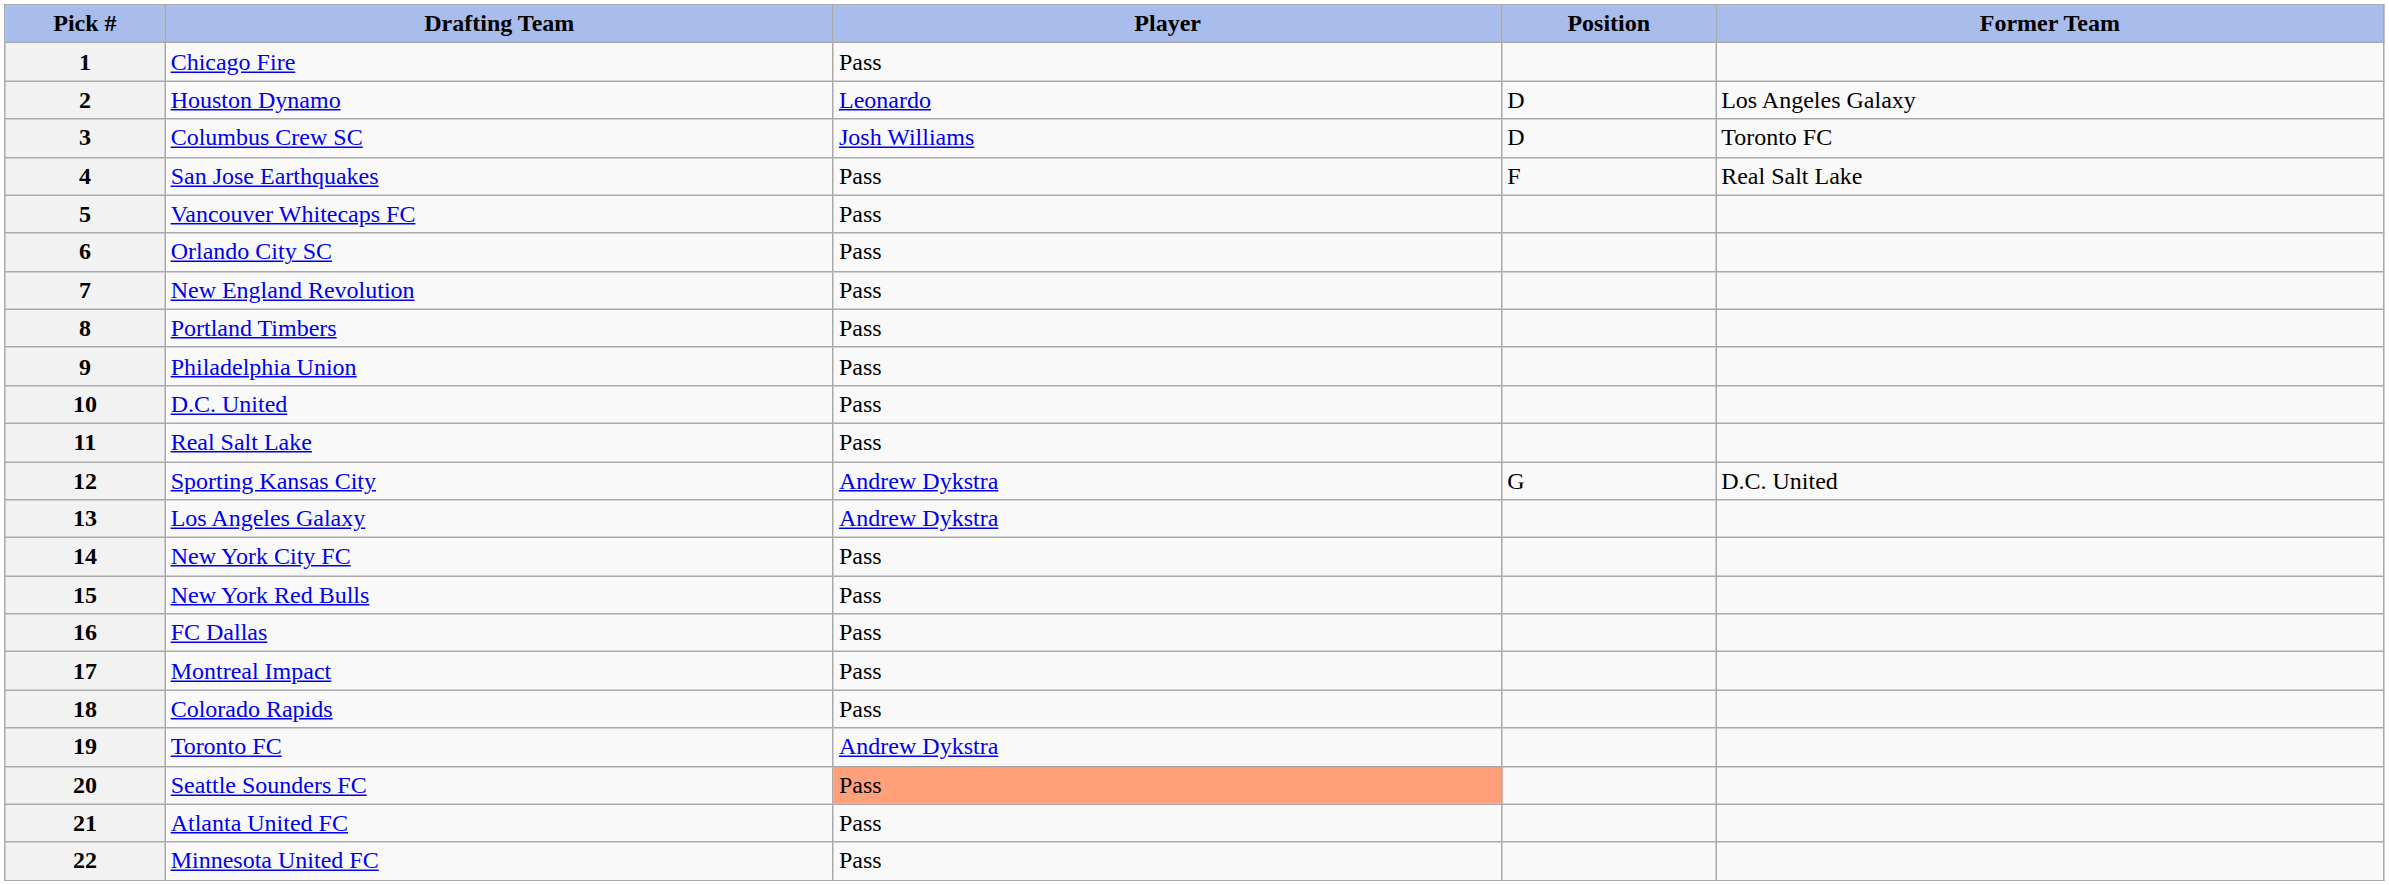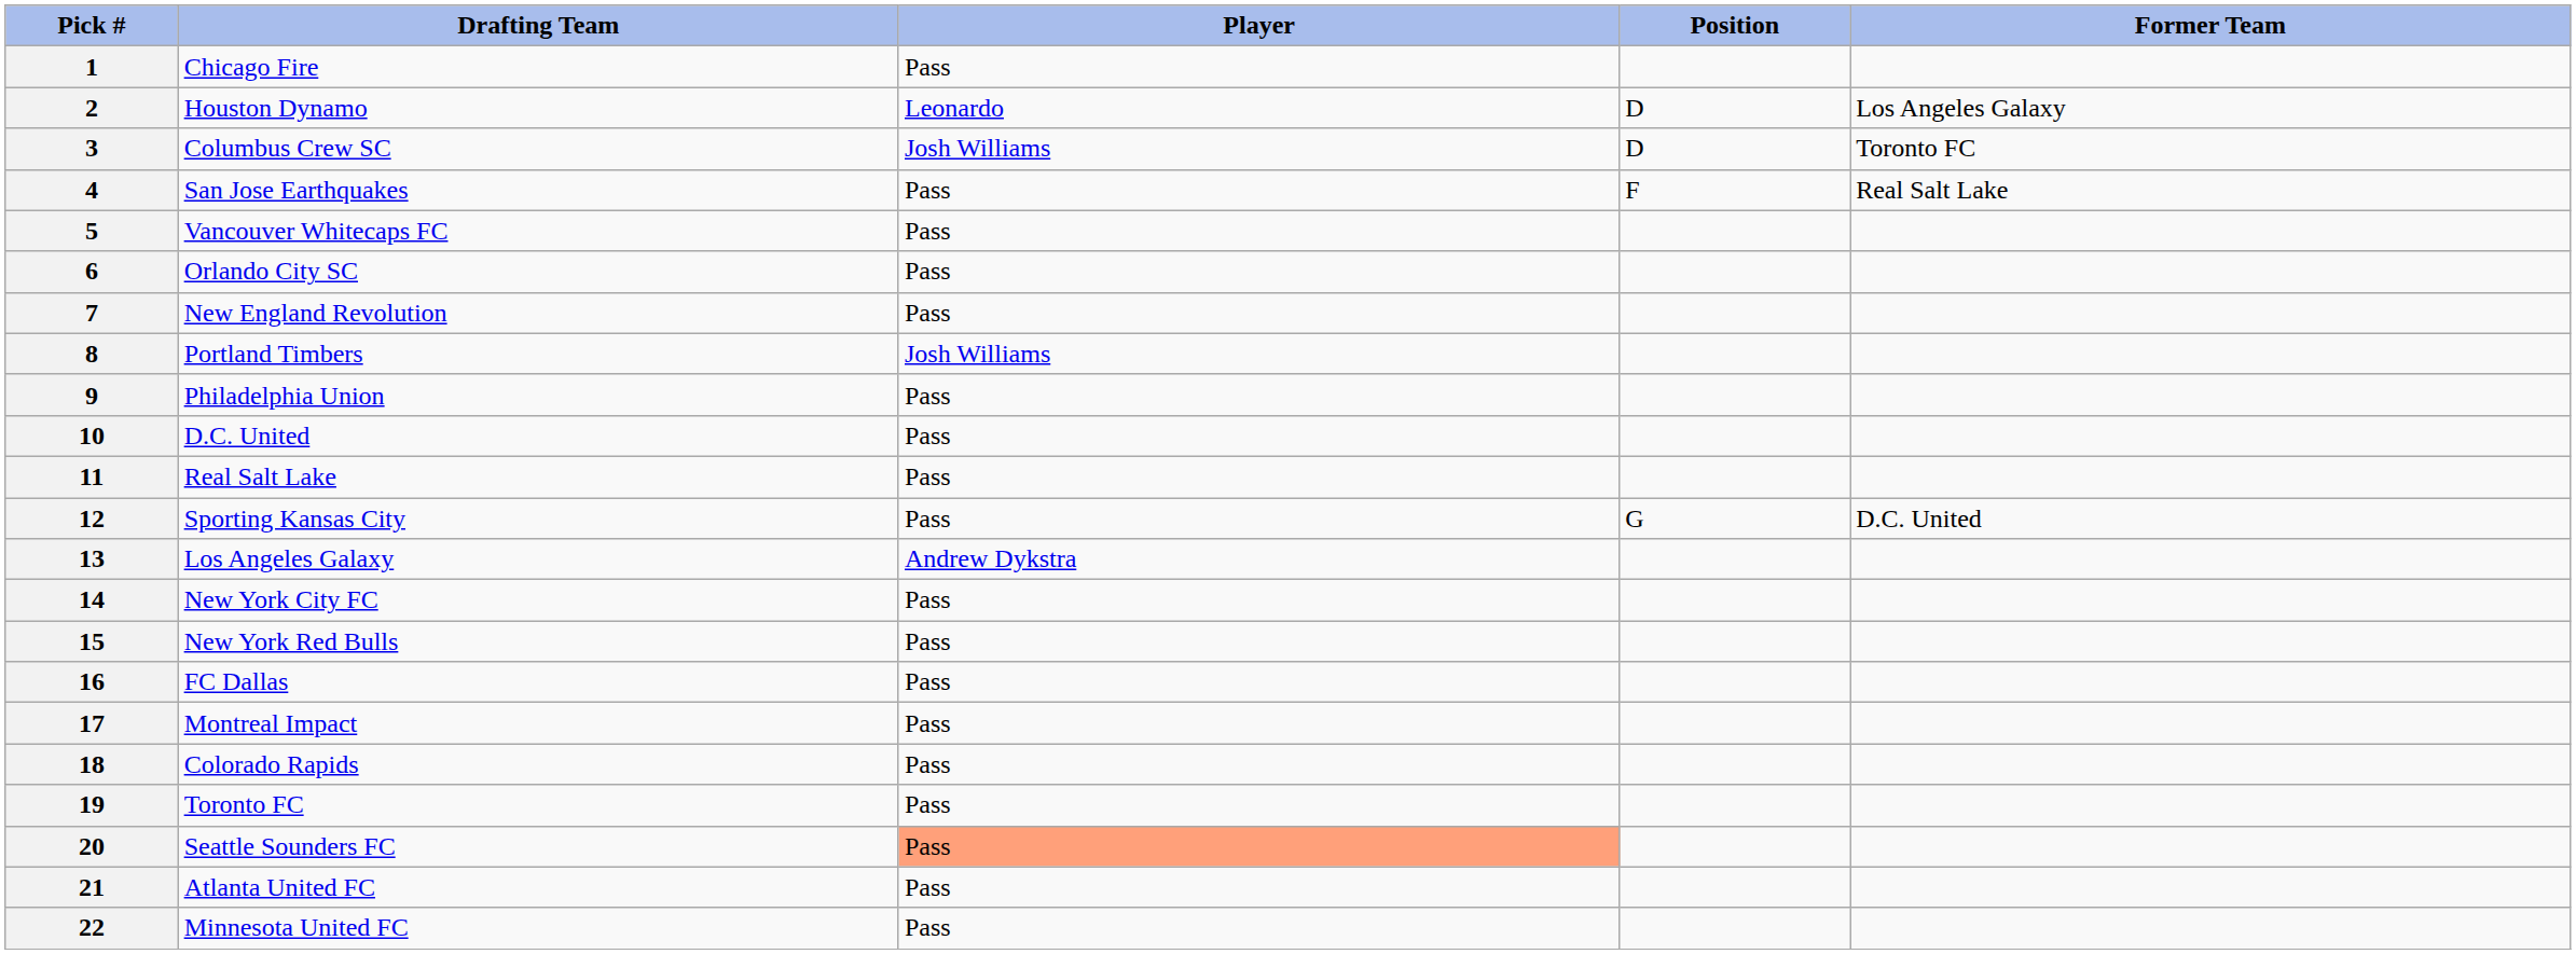 <table class="wikitable sortable" style="width: 80%">
 <tr>
 <th style="background:#A8BDEC;" width=6%>Pick #</th>
 <th width=25% style="background:#A8BDEC;">Drafting Team</th>
 <th width=25% style="background:#A8BDEC;">Player</th>
 <th width=8% style="background:#A8BDEC;">Position</th>
 <th width=25% style="background:#A8BDEC;">Former Team</th>
 </tr>
 <tr>
 <th>1</th>
 <td><a href='#'>Chicago Fire</a></td>
 <td>Pass</td>
 <td></td>
 <td></td>
 </tr>
 <tr>
 <th>2</th>
 <td><a href='#'>Houston Dynamo</a></td>
 <td><a href='#'>Leonardo</a></td>
 <td>D</td>
 <td>Los Angeles Galaxy</td>
 </tr>
 <tr>
 <th>3</th>
 <td><a href='#'>Columbus Crew SC</a></td>
 <td><a href='#'>Josh Williams</a></td>
 <td>D</td>
 <td>Toronto FC</td>
 </tr>
 <tr>
 <th>4</th>
 <td><a href='#'>San Jose Earthquakes</a></td>
 <td>Pass</td>
 <td>F</td>
 <td>Real Salt Lake</td>
 </tr>
 <tr>
 <th>5</th>
 <td><a href='#'>Vancouver Whitecaps FC</a></td>
 <td>Pass</td>
 <td></td>
 <td></td>
 </tr>
 <tr>
 <th>6</th>
 <td><a href='#'>Orlando City SC</a></td>
 <td>Pass</td>
 <td></td>
 <td></td>
 </tr>
 <tr>
 <th>7</th>
 <td><a href='#'>New England Revolution</a></td>
 <td>Pass</td>
 <td></td>
 <td></td>
 </tr>
 <tr>
 <th>8</th>
 <td><a href='#'>Portland Timbers</a></td>
-<td>Pass</td>
+<td><a href='#'>Josh Williams</a></td>
 <td></td>
 <td></td>
 </tr>
 <tr>
 <th>9</th>
 <td><a href='#'>Philadelphia Union</a></td>
 <td>Pass</td>
 <td></td>
 <td></td>
 </tr>
 <tr>
 <th>10</th>
 <td><a href='#'>D.C. United</a></td>
 <td>Pass</td>
 <td></td>
 <td></td>
 </tr>
 <tr>
 <th>11</th>
 <td><a href='#'>Real Salt Lake</a></td>
 <td>Pass</td>
 <td></td>
 <td></td>
 </tr>
 <tr>
 <th>12</th>
 <td><a href='#'>Sporting Kansas City</a></td>
-<td><a href='#'>Andrew Dykstra</a></td>
+<td>Pass</td>
 <td>G</td>
 <td>D.C. United</td>
 </tr>
 <tr>
 <th>13</th>
 <td><a href='#'>Los Angeles Galaxy</a></td>
 <td><a href='#'>Andrew Dykstra</a></td>
 <td></td>
 <td></td>
 </tr>
 <tr>
 <th>14</th>
 <td><a href='#'>New York City FC</a></td>
 <td>Pass</td>
 <td></td>
 <td></td>
 </tr>
 <tr>
 <th>15</th>
 <td><a href='#'>New York Red Bulls</a></td>
 <td>Pass</td>
 <td></td>
 <td></td>
 </tr>
 <tr>
 <th>16</th>
 <td><a href='#'>FC Dallas</a></td>
 <td>Pass</td>
 <td></td>
 <td></td>
 </tr>
 <tr>
 <th>17</th>
 <td><a href='#'>Montreal Impact</a></td>
 <td>Pass</td>
 <td></td>
 <td></td>
 </tr>
 <tr>
 <th>18</th>
 <td><a href='#'>Colorado Rapids</a></td>
 <td>Pass</td>
 <td></td>
 <td></td>
 </tr>
 <tr>
 <th>19</th>
 <td><a href='#'>Toronto FC</a></td>
-<td><a href='#'>Andrew Dykstra</a></td>
+<td>Pass</td>
 <td></td>
 <td></td>
 </tr>
 <tr>
 <th>20</th>
 <td><a href='#'>Seattle Sounders FC</a></td>
 <td style="background: lightsalmon;">Pass</td>
 <td></td>
 <td></td>
 </tr>
 <tr>
 <th>21</th>
 <td><a href='#'>Atlanta United FC</a></td>
 <td>Pass</td>
 <td></td>
 <td></td>
 </tr>
 <tr>
 <th>22</th>
 <td><a href='#'>Minnesota United FC</a></td>
 <td>Pass</td>
 <td></td>
 <td></td>
 </tr>
 <tr>
 </tr>
 </table>
